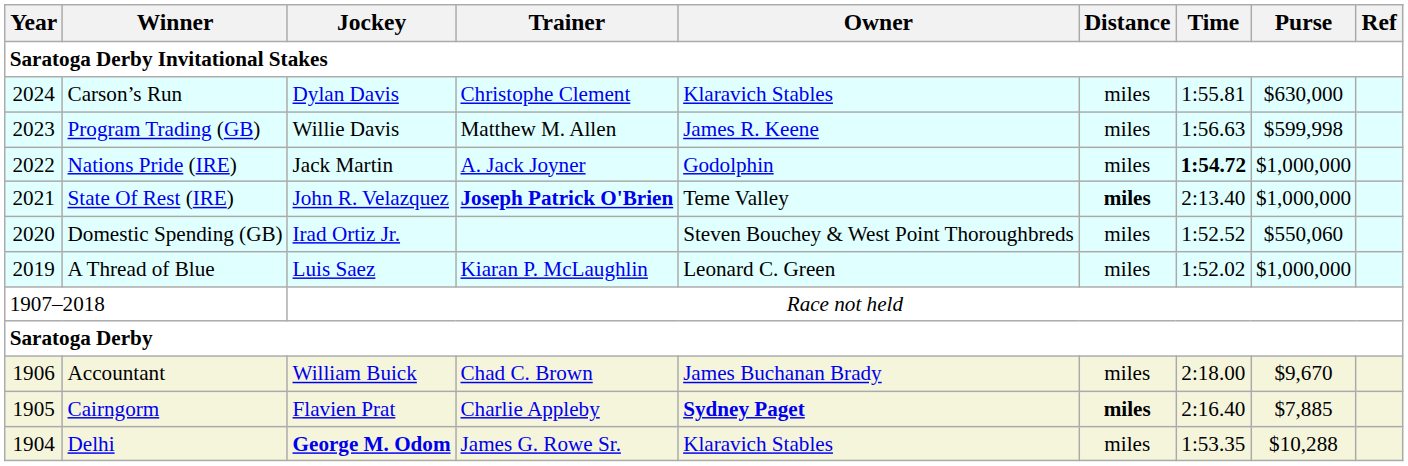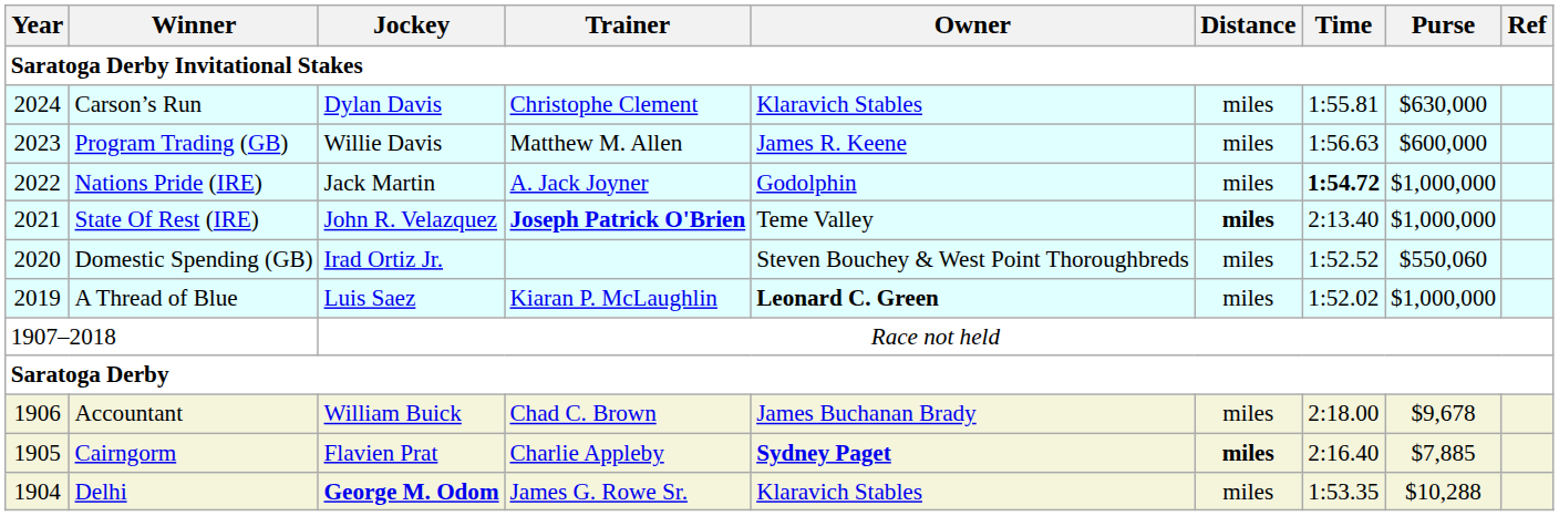 <table class="wikitable sortable">
 <tr>
 <th>Year</th>
 <th>Winner</th>
 <th>Jockey</th>
 <th>Trainer</th>
 <th>Owner</th>
 <th>Distance</th>
 <th>Time</th>
 <th>Purse</th>
 <th>Ref</th>
 </tr>
 <tr style="font-size:90%; background-color:white">
 <td colspan="9" align="left"><strong>Saratoga Derby Invitational Stakes</strong></td>
 </tr>
 <tr style="font-size:90%; background-color:lightcyan">
 <td align=center>2024</td>
 <td>Carson’s Run</td>
 <td><a href='#'>Dylan Davis</a></td>
 <td><a href='#'>Christophe Clement</a></td>
 <td><a href='#'>Klaravich Stables</a></td>
 <td align=center> miles</td>
 <td align=center>1:55.81</td>
 <td align=center>$630,000</td>
 <td align=center></td>
 </tr>
 <tr style="font-size:90%; background-color:lightcyan">
 <td align=center>2023</td>
 <td><a href='#'>Program Trading</a> (<a href='#'>GB</a>)</td>
 <td>Willie Davis</td>
 <td>Matthew M. Allen</td>
 <td><a href='#'>James R. Keene</a></td>
 <td align=center> miles</td>
 <td align=center>1:56.63</td>
-<td align=center>$599,998</td>
+<td align=center>$600,000</td>
 <td align=center></td>
 </tr>
 <tr style="font-size:90%; background-color:lightcyan">
 <td align=center>2022</td>
 <td><a href='#'>Nations Pride</a> (<a href='#'>IRE</a>)</td>
 <td>Jack Martin</td>
 <td><a href='#'>A. Jack Joyner</a></td>
 <td><a href='#'>Godolphin</a></td>
 <td align=center> miles</td>
 <td align=center><strong>1:54.72</strong></td>
 <td align=center>$1,000,000</td>
 <td align=center></td>
 </tr>
 <tr style="font-size:90%; background-color:lightcyan">
 <td align=center>2021</td>
 <td><a href='#'>State Of Rest</a> (<a href='#'>IRE</a>)</td>
 <td><a href='#'>John R. Velazquez</a></td>
 <td><strong><a href='#'>Joseph Patrick O'Brien</a></strong></td>
 <td>Teme Valley</td>
 <td align=center><strong> miles</strong></td>
 <td align=center>2:13.40</td>
 <td align=center>$1,000,000</td>
 <td align=center></td>
 </tr>
 <tr style="font-size:90%; background-color:lightcyan">
 <td align=center>2020</td>
 <td>Domestic Spending (GB)</td>
 <td><a href='#'>Irad Ortiz Jr.</a></td>
 <td></td>
 <td>Steven Bouchey & West Point Thoroughbreds</td>
 <td align=center> miles</td>
 <td align=center>1:52.52</td>
 <td align=center>$550,060</td>
 <td align=center></td>
 </tr>
 <tr style="font-size:90%; background-color:lightcyan">
 <td align=center>2019</td>
 <td>A Thread of Blue</td>
 <td><a href='#'>Luis Saez</a></td>
 <td><a href='#'>Kiaran P. McLaughlin</a></td>
-<td>Leonard C. Green</td>
+<td><strong>Leonard C. Green</strong></td>
 <td align=center> miles</td>
 <td align=center>1:52.02</td>
 <td align=center>$1,000,000</td>
 <td align=center></td>
 </tr>
 <tr style="font-size:90%; background-color:white">
 <td align="left" colspan=2>1907–2018</td>
 <td colspan="8" align="center"><em>Race not held</em></td>
 </tr>
 <tr style="font-size:90%; background-color:white">
 <td colspan="9" align="left"><strong>Saratoga Derby</strong></td>
 </tr>
 <tr style="font-size:90%; background-color:beige">
 <td align=center>1906</td>
 <td>Accountant</td>
 <td><a href='#'>William Buick</a></td>
 <td><a href='#'>Chad C. Brown</a></td>
 <td><a href='#'>James Buchanan Brady</a></td>
 <td align=center> miles</td>
 <td align=center>2:18.00</td>
-<td align=center>$9,670</td>
+<td align=center>$9,678</td>
 <td></td>
 </tr>
 <tr style="font-size:90%; background-color:beige">
 <td align=center>1905</td>
 <td><a href='#'>Cairngorm</a></td>
 <td><a href='#'>Flavien Prat</a></td>
 <td><a href='#'>Charlie Appleby</a></td>
 <td><strong><a href='#'>Sydney Paget</a></strong></td>
 <td align=center><strong> miles</strong></td>
 <td align=center>2:16.40</td>
 <td align=center>$7,885</td>
 <td></td>
 </tr>
 <tr style="font-size:90%; background-color:beige">
 <td align=center>1904</td>
 <td><a href='#'>Delhi</a></td>
 <td><strong><a href='#'>George M. Odom</a></strong></td>
 <td><a href='#'>James G. Rowe Sr.</a></td>
 <td><a href='#'>Klaravich Stables</a></td>
 <td align=center> miles</td>
 <td align=center>1:53.35</td>
 <td align=center>$10,288</td>
 <td></td>
 </tr>
 </table>
